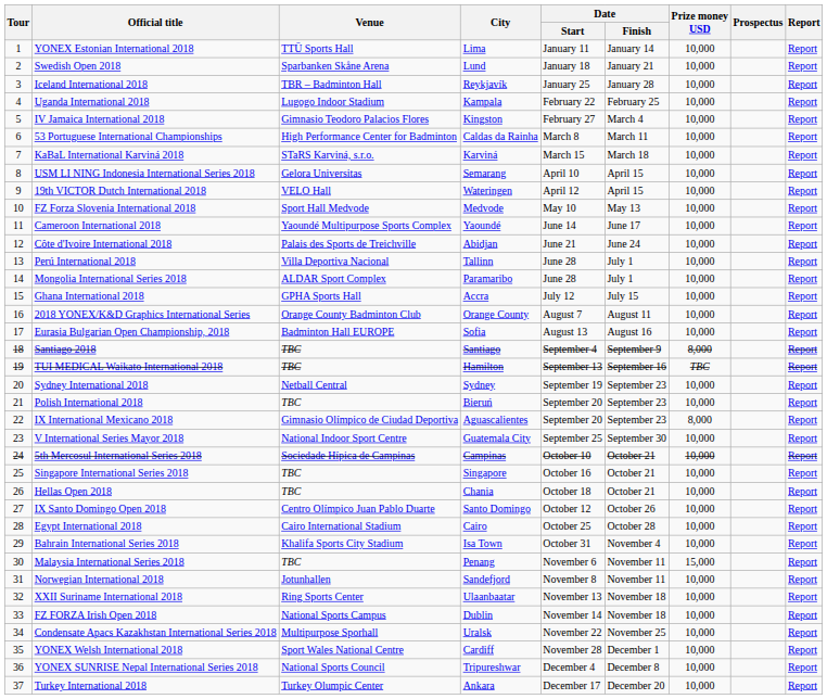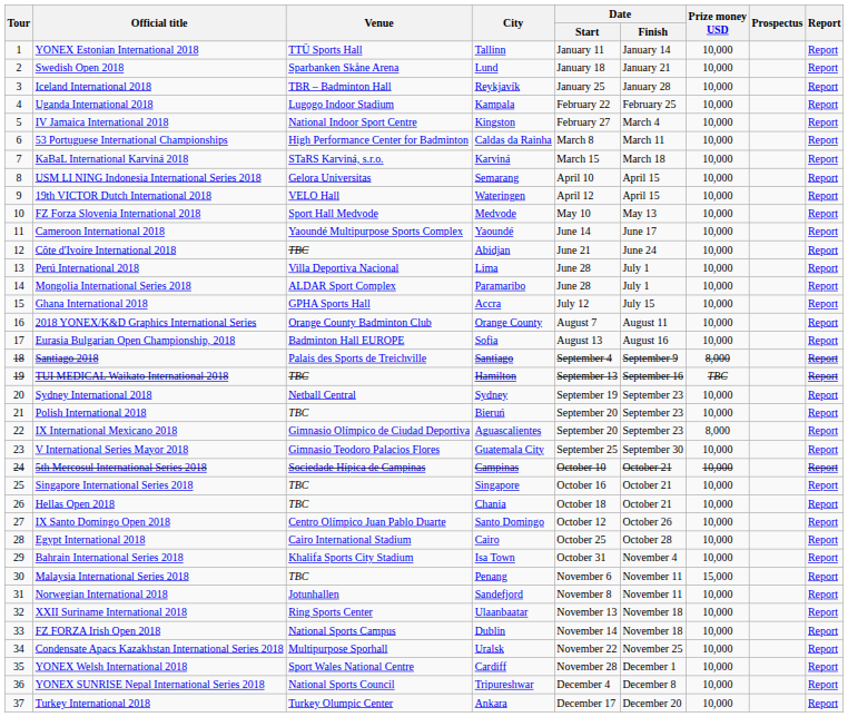 <table class=wikitable style="font-size:95%">
 <tr>
 <th rowspan="2">Tour</th>
 <th rowspan="2">Official title</th>
 <th rowspan="2">Venue</th>
 <th rowspan="2">City</th>
 <th colspan="2">Date</th>
 <th rowspan="2">Prize money <br><a href='#'>USD</a></th>
 <th rowspan="2">Prospectus</th>
 <th rowspan="2">Report</th>
 </tr>
 <tr>
 <th>Start</th>
 <th>Finish</th>
 </tr>
 <tr>
 <td align="center">1</td>
 <td> <a href='#'>YONEX Estonian International 2018</a></td>
 <td><a href='#'>TTÜ Sports Hall</a></td>
-<td><a href='#'>Lima</a></td>
+<td><a href='#'>Tallinn</a></td>
 <td>January 11</td>
 <td>January 14</td>
 <td align="center">10,000</td>
 <td aligh="center"></td>
 <td><a href='#'>Report</a></td>
 </tr>
 <tr>
 <td align="center">2</td>
 <td> <a href='#'>Swedish Open 2018</a></td>
 <td><a href='#'>Sparbanken Skåne Arena</a></td>
 <td><a href='#'>Lund</a></td>
 <td>January 18</td>
 <td>January 21</td>
 <td align="center">10,000</td>
 <td aligh="center"></td>
 <td><a href='#'>Report</a></td>
 </tr>
 <tr>
 <td align="center">3</td>
 <td> <a href='#'>Iceland International 2018</a></td>
 <td><a href='#'>TBR – Badminton Hall</a></td>
 <td><a href='#'>Reykjavík</a></td>
 <td>January 25</td>
 <td>January 28</td>
 <td align="center">10,000</td>
 <td aligh="center"></td>
 <td><a href='#'>Report</a></td>
 </tr>
 <tr>
 <td align="center">4</td>
 <td> <a href='#'>Uganda International 2018</a></td>
 <td><a href='#'>Lugogo Indoor Stadium</a></td>
 <td><a href='#'>Kampala</a></td>
 <td>February 22</td>
 <td>February 25</td>
 <td align="center">10,000</td>
 <td aligh="center"></td>
 <td><a href='#'>Report</a></td>
 </tr>
 <tr>
 <td align="center">5</td>
 <td> <a href='#'>IV Jamaica International 2018</a></td>
-<td><a href='#'>Gimnasio Teodoro Palacios Flores</a></td>
+<td><a href='#'>National Indoor Sport Centre</a></td>
 <td><a href='#'>Kingston</a></td>
 <td>February 27</td>
 <td>March 4</td>
 <td align="center">10,000</td>
 <td aligh="center"></td>
 <td><a href='#'>Report</a></td>
 </tr>
 <tr>
 <td align="center">6</td>
 <td> <a href='#'>53 Portuguese International Championships</a></td>
 <td><a href='#'>High Performance Center for Badminton</a></td>
 <td><a href='#'>Caldas da Rainha</a></td>
 <td>March 8</td>
 <td>March 11</td>
 <td align="center">10,000</td>
 <td aligh="center"></td>
 <td><a href='#'>Report</a></td>
 </tr>
 <tr>
 <td align="center">7</td>
 <td> <a href='#'>KaBaL International Karviná 2018</a></td>
 <td><a href='#'>STaRS Karviná, s.r.o.</a></td>
 <td><a href='#'>Karviná</a></td>
 <td>March 15</td>
 <td>March 18</td>
 <td align="center">10,000</td>
 <td aligh="center"></td>
 <td><a href='#'>Report</a></td>
 </tr>
 <tr>
 <td align="center">8</td>
 <td> <a href='#'>USM LI NING Indonesia International Series 2018</a></td>
 <td><a href='#'>Gelora Universitas</a></td>
 <td><a href='#'>Semarang</a></td>
 <td>April 10</td>
 <td>April 15</td>
 <td align="center">10,000</td>
 <td aligh="center"></td>
 <td><a href='#'>Report</a></td>
 </tr>
 <tr>
 <td align="center">9</td>
 <td> <a href='#'>19th VICTOR Dutch International 2018</a></td>
 <td><a href='#'>VELO Hall</a></td>
 <td><a href='#'>Wateringen</a></td>
 <td>April 12</td>
 <td>April 15</td>
 <td align="center">10,000</td>
 <td aligh="center"></td>
 <td><a href='#'>Report</a></td>
 </tr>
 <tr>
 <td align="center">10</td>
 <td> <a href='#'>FZ Forza Slovenia International 2018</a></td>
 <td><a href='#'>Sport Hall Medvode</a></td>
 <td><a href='#'>Medvode</a></td>
 <td>May 10</td>
 <td>May 13</td>
 <td align="center">10,000</td>
 <td aligh="center"></td>
 <td><a href='#'>Report</a></td>
 </tr>
 <tr>
 <td align="center">11</td>
 <td> <a href='#'>Cameroon International 2018</a></td>
 <td><a href='#'>Yaoundé Multipurpose Sports Complex</a></td>
 <td><a href='#'>Yaoundé</a></td>
 <td>June 14</td>
 <td>June 17</td>
 <td align="center">10,000</td>
 <td aligh="center"></td>
 <td><a href='#'>Report</a></td>
 </tr>
 <tr>
 <td align="center">12</td>
 <td> <a href='#'>Côte d'Ivoire International 2018</a></td>
-<td><a href='#'>Palais des Sports de Treichville</a></td>
+<td><s><em>TBC</em></s></td>
 <td><a href='#'>Abidjan</a></td>
 <td>June 21</td>
 <td>June 24</td>
 <td align="center">10,000</td>
 <td aligh="center"></td>
 <td><a href='#'>Report</a></td>
 </tr>
 <tr>
 <td align="center">13</td>
 <td> <a href='#'>Perú International 2018</a></td>
 <td><a href='#'>Villa Deportiva Nacional</a></td>
-<td><a href='#'>Tallinn</a></td>
+<td><a href='#'>Lima</a></td>
 <td>June 28</td>
 <td>July 1</td>
 <td align="center">10,000</td>
 <td aligh="center"></td>
 <td><a href='#'>Report</a></td>
 </tr>
 <tr>
 <td align="center">14</td>
 <td> <a href='#'>Mongolia International Series 2018</a></td>
 <td><a href='#'>ALDAR Sport Complex</a></td>
 <td><a href='#'>Paramaribo</a></td>
 <td>June 28</td>
 <td>July 1</td>
 <td align="center">10,000</td>
 <td aligh="center"></td>
 <td><a href='#'>Report</a></td>
 </tr>
 <tr>
 <td align="center">15</td>
 <td> <a href='#'>Ghana International 2018</a></td>
 <td><a href='#'>GPHA Sports Hall</a></td>
 <td><a href='#'>Accra</a></td>
 <td>July 12</td>
 <td>July 15</td>
 <td align="center">10,000</td>
 <td aligh="center"></td>
 <td><a href='#'>Report</a></td>
 </tr>
 <tr>
 <td align="center">16</td>
 <td> <a href='#'>2018 YONEX/K&D Graphics International Series</a></td>
 <td><a href='#'>Orange County Badminton Club</a></td>
 <td><a href='#'>Orange County</a></td>
 <td>August 7</td>
 <td>August 11</td>
 <td align="center">10,000</td>
 <td aligh="center"></td>
 <td><a href='#'>Report</a></td>
 </tr>
 <tr>
 <td align="center">17</td>
 <td> <a href='#'>Eurasia Bulgarian Open Championship, 2018</a></td>
 <td><a href='#'>Badminton Hall EUROPE</a></td>
 <td><a href='#'>Sofia</a></td>
 <td>August 13</td>
 <td>August 16</td>
 <td align="center">10,000</td>
 <td aligh="center"></td>
 <td><a href='#'>Report</a></td>
 </tr>
 <tr>
 <td align="center"><s>18</s></td>
 <td><s> <a href='#'>Santiago 2018</a></s></td>
-<td><s><em>TBC</em></s></td>
+<td><a href='#'>Palais des Sports de Treichville</a></td>
 <td><s><a href='#'>Santiago</a></s></td>
 <td><s>September 4</s></td>
 <td><s>September 9</s></td>
 <td align="center"><s>8,000</s></td>
 <td aligh="center"></td>
 <td><s><a href='#'>Report</a></s></td>
 </tr>
 <tr>
 <td align="center"><s>19</s></td>
 <td><s> <a href='#'>TUI MEDICAL Waikato International 2018</a></s></td>
 <td><s><em>TBC</em></s></td>
 <td><s><a href='#'>Hamilton</a></s></td>
 <td><s>September 13</s></td>
 <td><s>September 16</s></td>
 <td align="center"><s><em>TBC</em></s></td>
 <td aligh="center"></td>
 <td><s><a href='#'>Report</a></s></td>
 </tr>
 <tr>
 <td align="center">20</td>
 <td> <a href='#'>Sydney International 2018</a></td>
 <td><a href='#'>Netball Central</a></td>
 <td><a href='#'>Sydney</a></td>
 <td>September 19</td>
 <td>September 23</td>
 <td align="center">10,000</td>
 <td aligh="center"></td>
 <td><a href='#'>Report</a></td>
 </tr>
 <tr>
 <td align="center">21</td>
 <td> <a href='#'>Polish International 2018</a></td>
 <td><em>TBC</em></td>
 <td><a href='#'>Bieruń</a></td>
 <td>September 20</td>
 <td>September 23</td>
 <td align="center">10,000</td>
 <td aligh="center"></td>
 <td><a href='#'>Report</a></td>
 </tr>
 <tr>
 <td align="center">22</td>
 <td> <a href='#'>IX International Mexicano 2018</a></td>
 <td><a href='#'>Gimnasio Olímpico de Ciudad Deportiva</a></td>
 <td><a href='#'>Aguascalientes</a></td>
 <td>September 20</td>
 <td>September 23</td>
 <td align="center">8,000</td>
 <td aligh="center"></td>
 <td><a href='#'>Report</a></td>
 </tr>
 <tr>
 <td align="center">23</td>
 <td> <a href='#'>V International Series Mayor 2018</a></td>
-<td><a href='#'>National Indoor Sport Centre</a></td>
+<td><a href='#'>Gimnasio Teodoro Palacios Flores</a></td>
 <td><a href='#'>Guatemala City</a></td>
 <td>September 25</td>
 <td>September 30</td>
 <td align="center">10,000</td>
 <td aligh="center"></td>
 <td><a href='#'>Report</a></td>
 </tr>
 <tr>
 <td align="center"><s>24</s></td>
 <td><s> <a href='#'>5th Mercosul International Series 2018</a></s></td>
 <td><s><a href='#'>Sociedade Hípica de Campinas</a></s></td>
 <td><s><a href='#'>Campinas</a></s></td>
 <td><s>October 10</s></td>
 <td><s>October 21</s></td>
 <td align="center"><s>10,000</s></td>
 <td aligh="center"></td>
 <td><s><a href='#'>Report</a></s></td>
 </tr>
 <tr>
 <td align="center">25</td>
 <td> <a href='#'>Singapore International Series 2018</a></td>
 <td><em>TBC</em></td>
 <td><a href='#'>Singapore</a></td>
 <td>October 16</td>
 <td>October 21</td>
 <td align="center">10,000</td>
 <td aligh="center"></td>
 <td><a href='#'>Report</a></td>
 </tr>
 <tr>
 <td align="center">26</td>
 <td> <a href='#'>Hellas Open 2018</a></td>
 <td><em>TBC</em></td>
 <td><a href='#'>Chania</a></td>
 <td>October 18</td>
 <td>October 21</td>
 <td align="center">10,000</td>
 <td aligh="center"></td>
 <td><a href='#'>Report</a></td>
 </tr>
 <tr>
 <td align="center">27</td>
 <td> <a href='#'>IX Santo Domingo Open 2018</a></td>
 <td><a href='#'>Centro Olímpico Juan Pablo Duarte</a></td>
 <td><a href='#'>Santo Domingo</a></td>
 <td>October 12</td>
 <td>October 26</td>
 <td align="center">10,000</td>
 <td aligh="center"></td>
 <td><a href='#'>Report</a></td>
 </tr>
 <tr>
 <td align="center">28</td>
 <td> <a href='#'>Egypt International 2018</a></td>
 <td><a href='#'>Cairo International Stadium</a></td>
 <td><a href='#'>Cairo</a></td>
 <td>October 25</td>
 <td>October 28</td>
 <td align="center">10,000</td>
 <td aligh="center"></td>
 <td><a href='#'>Report</a></td>
 </tr>
 <tr>
 <td align="center">29</td>
 <td> <a href='#'>Bahrain International Series 2018</a></td>
 <td><a href='#'>Khalifa Sports City Stadium</a></td>
 <td><a href='#'>Isa Town</a></td>
 <td>October 31</td>
 <td>November 4</td>
 <td align="center">10,000</td>
 <td aligh="center"></td>
 <td><a href='#'>Report</a></td>
 </tr>
 <tr>
 <td align="center">30</td>
 <td> <a href='#'>Malaysia International Series 2018</a></td>
 <td><em>TBC</em></td>
 <td><a href='#'>Penang</a></td>
 <td>November 6</td>
 <td>November 11</td>
 <td align="center">15,000</td>
 <td aligh="center"></td>
 <td><a href='#'>Report</a></td>
 </tr>
 <tr>
 <td align="center">31</td>
 <td> <a href='#'>Norwegian International 2018</a></td>
 <td><a href='#'>Jotunhallen</a></td>
 <td><a href='#'>Sandefjord</a></td>
 <td>November 8</td>
 <td>November 11</td>
 <td align="center">10,000</td>
 <td aligh="center"></td>
 <td><a href='#'>Report</a></td>
 </tr>
 <tr>
 <td align="center">32</td>
 <td> <a href='#'>XXII Suriname International 2018</a></td>
 <td><a href='#'>Ring Sports Center</a></td>
 <td><a href='#'>Ulaanbaatar</a></td>
 <td>November 13</td>
 <td>November 18</td>
 <td align="center">10,000</td>
 <td aligh="center"></td>
 <td><a href='#'>Report</a></td>
 </tr>
 <tr>
 <td align="center">33</td>
 <td> <a href='#'>FZ FORZA Irish Open 2018</a></td>
 <td><a href='#'>National Sports Campus</a></td>
 <td><a href='#'>Dublin</a></td>
 <td>November 14</td>
 <td>November 18</td>
 <td align="center">10,000</td>
 <td aligh="center"></td>
 <td><a href='#'>Report</a></td>
 </tr>
 <tr>
 <td align="center">34</td>
 <td> <a href='#'>Condensate Apacs Kazakhstan International Series 2018</a></td>
 <td><a href='#'>Multipurpose Sporhall</a></td>
 <td><a href='#'>Uralsk</a></td>
 <td>November 22</td>
 <td>November 25</td>
 <td align="center">10,000</td>
 <td aligh="center"></td>
 <td><a href='#'>Report</a></td>
 </tr>
 <tr>
 <td align="center">35</td>
 <td> <a href='#'>YONEX Welsh International 2018</a></td>
 <td><a href='#'>Sport Wales National Centre</a></td>
 <td><a href='#'>Cardiff</a></td>
 <td>November 28</td>
 <td>December 1</td>
 <td align="center">10,000</td>
 <td aligh="center"></td>
 <td><a href='#'>Report</a></td>
 </tr>
 <tr>
 <td align="center">36</td>
 <td> <a href='#'>YONEX SUNRISE Nepal International Series 2018</a></td>
 <td><a href='#'>National Sports Council</a></td>
 <td><a href='#'>Tripureshwar</a></td>
 <td>December 4</td>
 <td>December 8</td>
 <td align="center">10,000</td>
 <td aligh="center"></td>
 <td><a href='#'>Report</a></td>
 </tr>
 <tr>
 <td align="center">37</td>
 <td> <a href='#'>Turkey International 2018</a></td>
 <td><a href='#'>Turkey Olumpic Center</a></td>
 <td><a href='#'>Ankara</a></td>
 <td>December 17</td>
 <td>December 20</td>
 <td align="center">10,000</td>
 <td aligh="center"></td>
 <td><a href='#'>Report</a></td>
 </tr>
 </table>
